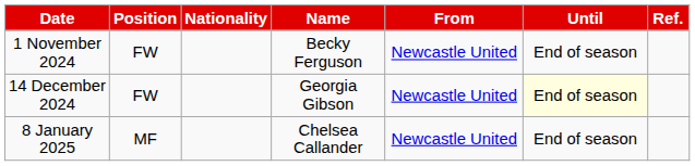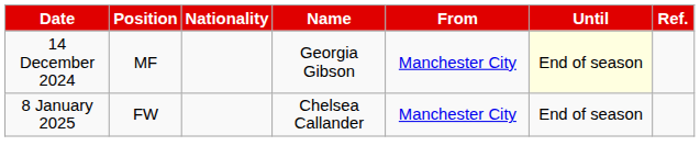 <table class="wikitable" style="text-align:center; font-size:90%; ">
 <tr>
 <th style="background:#E00000; color:#FFFFFF;width:120px ">Date</th>
 <th style="background:#E00000; color:#FFFFFF;width:50px ">Position</th>
 <th style="background:#E00000; color:#FFFFFF;width:50px ">Nationality</th>
 <th style="background:#E00000; color:#FFFFFF;width:150px ">Name</th>
 <th style="background:#E00000; color:#FFFFFF;width:200px ">From</th>
 <th style="background:#E00000; color:#FFFFFF;width:200px ">Until</th>
 <th style="background:#E00000; color:#FFFFFF;width:35px ">Ref.</th>
 </tr>
 <tr>
-<td>1 November 2024</td>
-<td>FW</td>
-<td></td>
-<td>Becky Ferguson</td>
-<td> <a href='#'>Newcastle United</a></td>
-<td>End of season</td>
-<td></td>
-</tr>
-<tr>
 <td>14 December 2024</td>
-<td>FW</td>
+<td>MF</td>
 <td></td>
 <td>Georgia Gibson</td>
-<td> <a href='#'>Newcastle United</a></td>
+<td> <a href='#'>Manchester City</a></td>
 <td style="background: lightyellow;">End of season</td>
 <td></td>
 </tr>
 <tr>
 <td>8 January 2025</td>
-<td>MF</td>
+<td>FW</td>
 <td></td>
 <td>Chelsea Callander</td>
-<td> <a href='#'>Newcastle United</a></td>
+<td> <a href='#'>Manchester City</a></td>
 <td>End of season</td>
 <td></td>
 </tr>
 </table>
